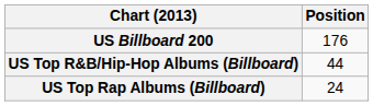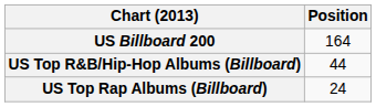 <table class="wikitable sortable plainrowheaders" style="text-align:center">
 <tr>
 <th scope="col">Chart (2013)</th>
 <th scope="col">Position</th>
 </tr>
 <tr>
 <th scope="row">US <em>Billboard</em> 200</th>
-<td style="text-align:center;">176</td>
+<td style="text-align:center;">164</td>
 </tr>
 <tr>
 <th scope="row">US Top R&B/Hip-Hop Albums (<em>Billboard</em>)</th>
 <td style="text-align:center;">44</td>
 </tr>
 <tr>
 <th scope="row">US Top Rap Albums (<em>Billboard</em>)</th>
 <td style="text-align:center;">24</td>
 </tr>
 </table>
